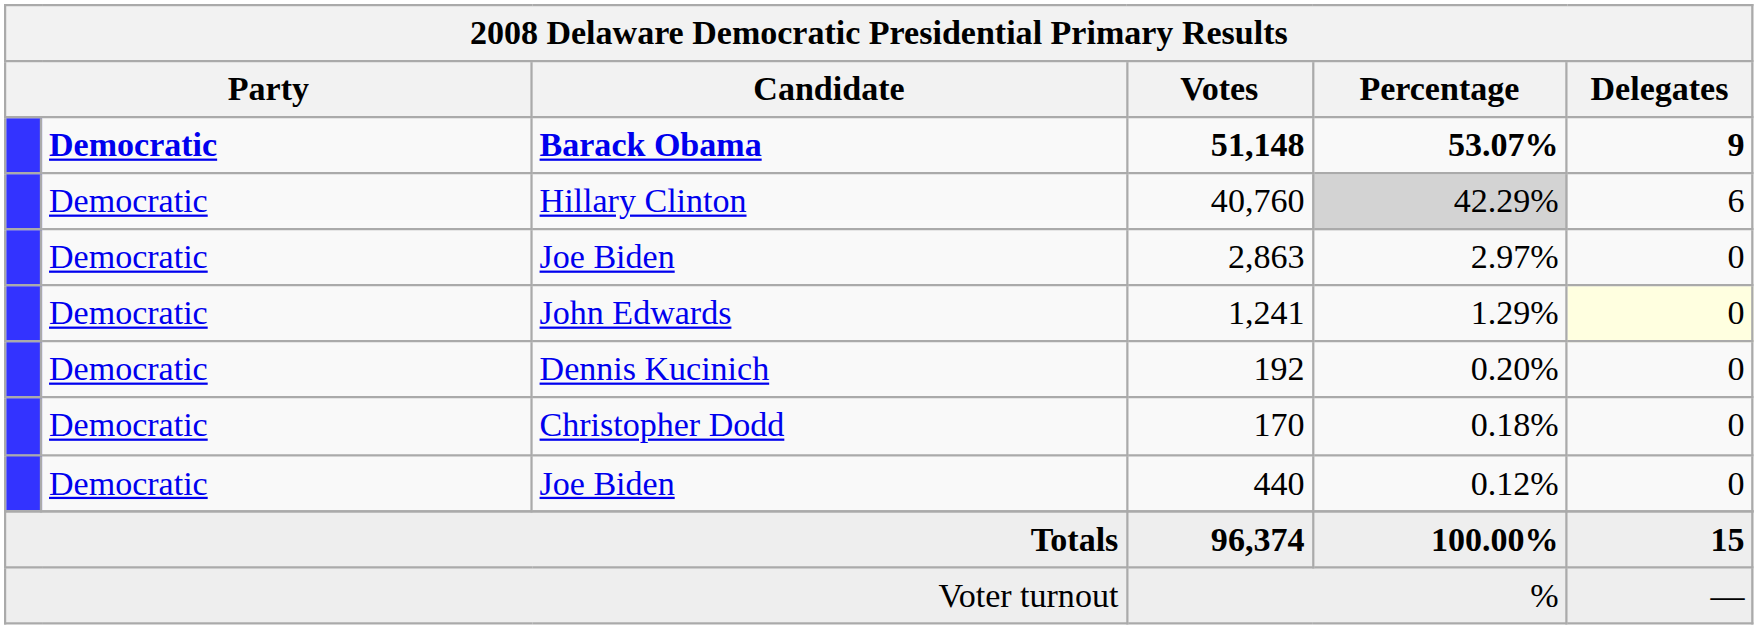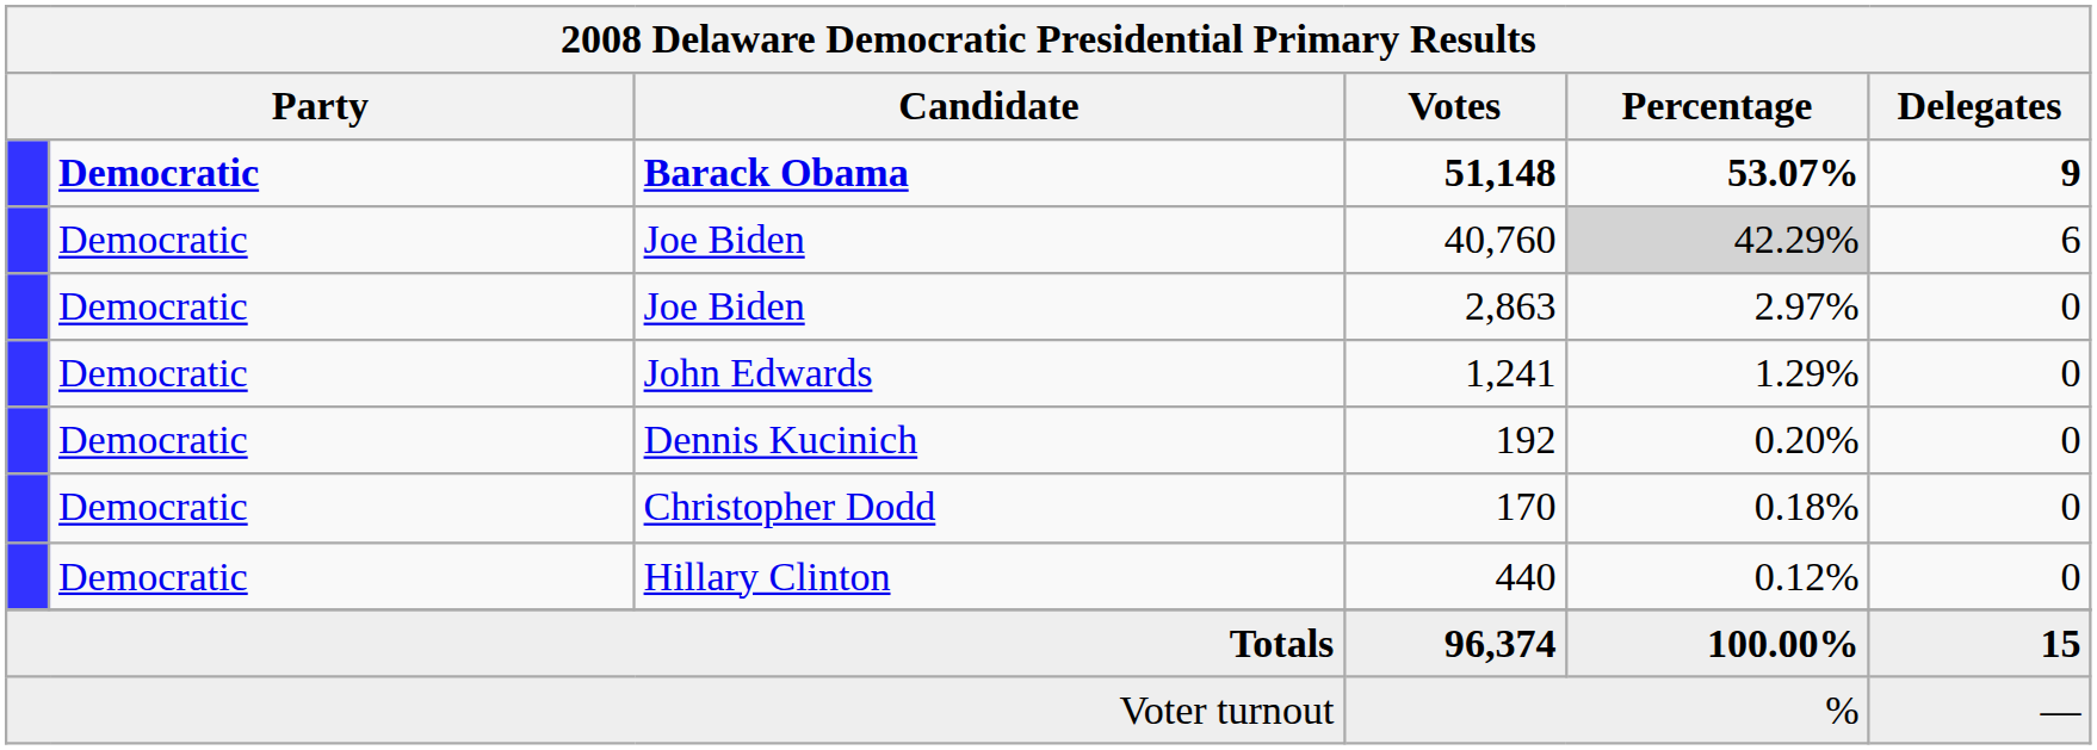 <table class="wikitable" style="font-size: 95%;">
 <tr>
 <th colspan="7">2008 Delaware Democratic Presidential Primary Results</th>
 </tr>
 <tr>
 <th colspan="2" style="width: 15em">Party</th>
 <th style="width: 17em">Candidate</th>
 <th style="width: 5em">Votes</th>
 <th style="width: 7em">Percentage</th>
 <th style="width: 5em">Delegates</th>
 </tr>
 <tr>
 <th style="background-color:#3333FF; width: 3px"></th>
 <td style="width: 130px"><strong><a href='#'>Democratic</a></strong></td>
 <td><strong><a href='#'>Barack Obama</a></strong></td>
 <td align="right"><strong>51,148</strong></td>
 <td align="right"><strong>53.07%</strong></td>
 <td align="right"><strong>9</strong></td>
 </tr>
 <tr>
 <th style="background-color:#3333FF; width: 3px"></th>
 <td style="width: 130px"><a href='#'>Democratic</a></td>
-<td><a href='#'>Hillary Clinton</a></td>
+<td><a href='#'>Joe Biden</a></td>
 <td align="right">40,760</td>
 <td align="right" style="background: lightgrey;">42.29%</td>
 <td align="right">6</td>
 </tr>
 <tr>
 <th style="background-color:#3333FF; width: 3px"></th>
 <td style="width: 130px"><a href='#'>Democratic</a></td>
 <td><a href='#'>Joe Biden</a></td>
 <td align="right">2,863</td>
 <td align="right">2.97%</td>
 <td align="right">0</td>
 </tr>
 <tr>
 <th style="background-color:#3333FF; width: 3px"></th>
 <td style="width: 130px"><a href='#'>Democratic</a></td>
 <td><a href='#'>John Edwards</a></td>
 <td align="right">1,241</td>
 <td align="right">1.29%</td>
-<td align="right" style="background: lightyellow;">0</td>
+<td align="right">0</td>
 </tr>
 <tr>
 <th style="background-color:#3333FF; width: 3px"></th>
 <td style="width: 130px"><a href='#'>Democratic</a></td>
 <td><a href='#'>Dennis Kucinich</a></td>
 <td align="right">192</td>
 <td align="right">0.20%</td>
 <td align="right">0</td>
 </tr>
 <tr>
 <th style="background-color:#3333FF; width: 3px"></th>
 <td style="width: 130px"><a href='#'>Democratic</a></td>
 <td><a href='#'>Christopher Dodd</a></td>
 <td align="right">170</td>
 <td align="right">0.18%</td>
 <td align="right">0</td>
 </tr>
 <tr>
 <th style="background-color:#3333FF; width: 3px"></th>
 <td style="width: 130px"><a href='#'>Democratic</a></td>
-<td><a href='#'>Joe Biden</a></td>
+<td><a href='#'>Hillary Clinton</a></td>
 <td align="right">440</td>
 <td align="right">0.12%</td>
 <td align="right">0</td>
 </tr>
 <tr>
 </tr>
 <tr bgcolor="#EEEEEE">
 <td colspan="3" align="right"><strong>Totals</strong></td>
 <td align="right"><strong>96,374</strong></td>
 <td align="right"><strong>100.00%</strong></td>
 <td align="right"><strong>15</strong></td>
 </tr>
 <tr bgcolor="#EEEEEE">
 <td colspan="3" align="right">Voter turnout</td>
 <td colspan="2" align="right">%</td>
 <td align="right">—</td>
 </tr>
 </table>
